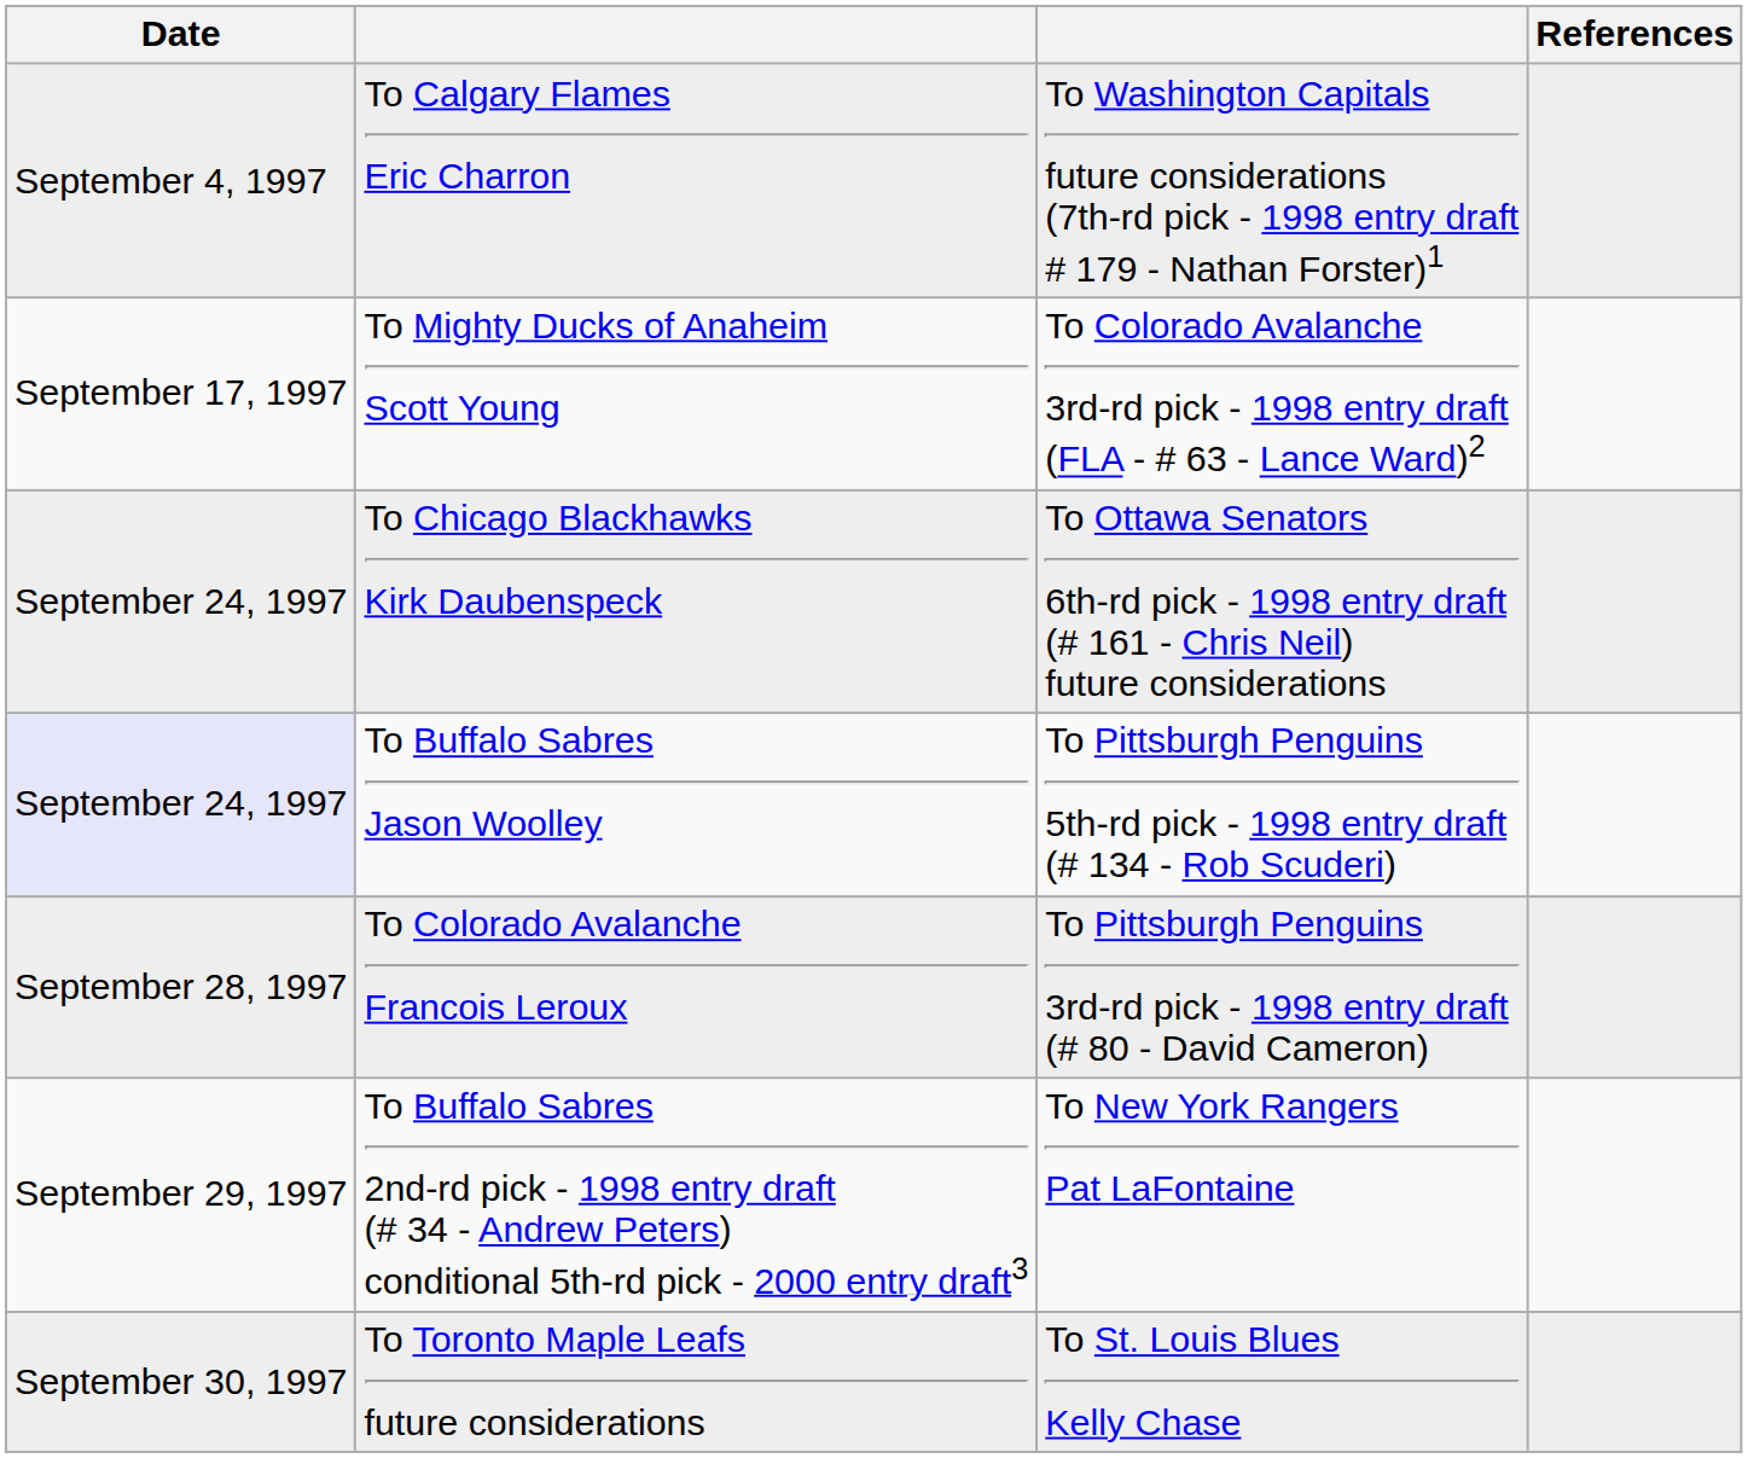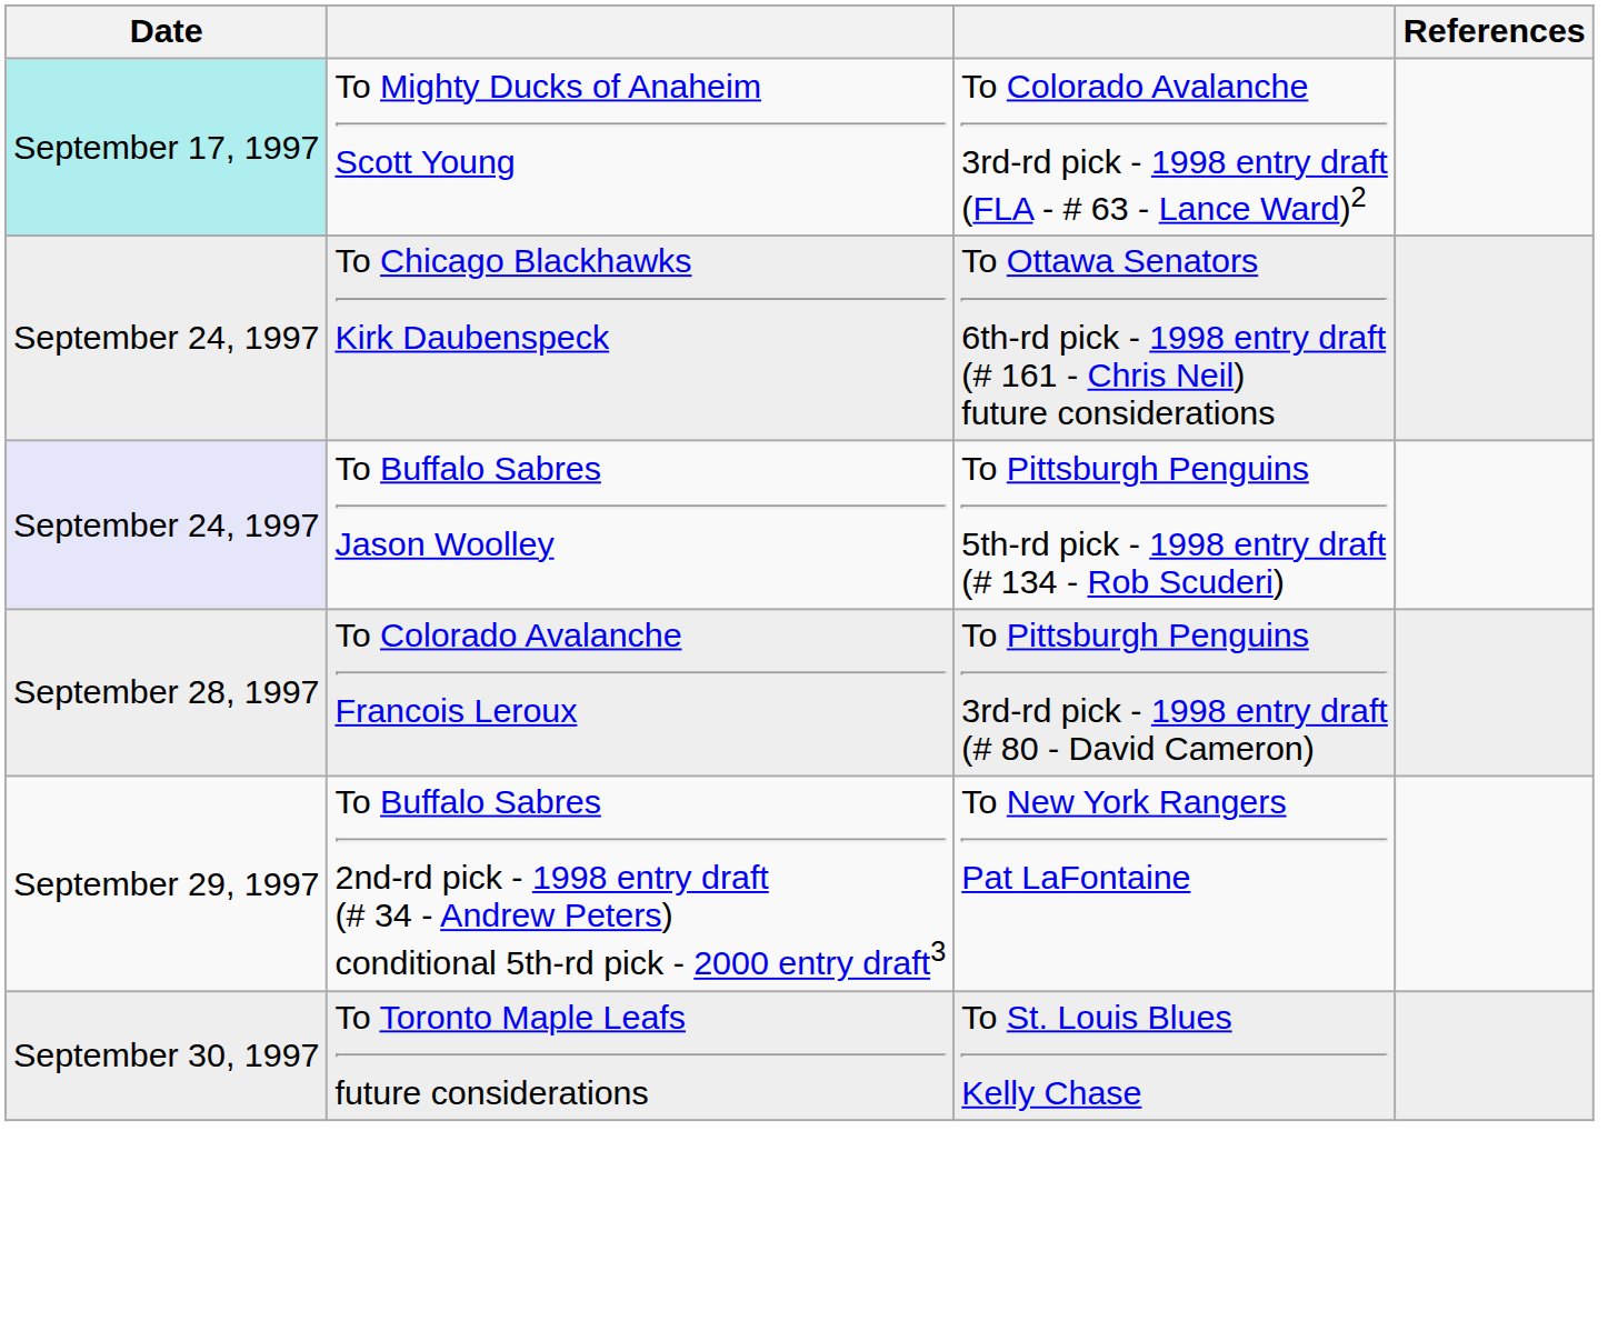 <table class="wikitable">
 <tr>
 <th>Date</th>
 <th></th>
 <th></th>
 <th>References</th>
 </tr>
-<tr bgcolor="#eeeeee">
-<td>September 4, 1997</td>
-<td valign="top">To <a href='#'>Calgary Flames</a><hr><a href='#'>Eric Charron</a></td>
-<td valign="top">To <a href='#'>Washington Capitals</a><hr>future considerations<br>(7th-rd pick - <a href='#'>1998 entry draft</a><br># 179 - Nathan Forster)<sup>1</sup></td>
-<td></td>
-</tr>
 <tr>
-<td>September 17, 1997</td>
+<td style="background: paleturquoise;">September 17, 1997</td>
 <td valign="top">To <a href='#'>Mighty Ducks of Anaheim</a><hr><a href='#'>Scott Young</a></td>
 <td valign="top">To <a href='#'>Colorado Avalanche</a><hr>3rd-rd pick - <a href='#'>1998 entry draft</a><br>(<a href='#'>FLA</a> - # 63 - <a href='#'>Lance Ward</a>)<sup>2</sup></td>
 <td></td>
 </tr>
 <tr bgcolor="#eeeeee">
 <td>September 24, 1997</td>
 <td valign="top">To <a href='#'>Chicago Blackhawks</a><hr><a href='#'>Kirk Daubenspeck</a></td>
 <td valign="top">To <a href='#'>Ottawa Senators</a><hr>6th-rd pick - <a href='#'>1998 entry draft</a><br>(# 161 - <a href='#'>Chris Neil</a>)<br>future considerations</td>
 <td></td>
 </tr>
 <tr>
 <td style="background: lavender;">September 24, 1997</td>
 <td valign="top">To <a href='#'>Buffalo Sabres</a><hr><a href='#'>Jason Woolley</a></td>
 <td valign="top">To <a href='#'>Pittsburgh Penguins</a><hr>5th-rd pick - <a href='#'>1998 entry draft</a><br>(# 134 - <a href='#'>Rob Scuderi</a>)</td>
 <td></td>
 </tr>
 <tr bgcolor="#eeeeee">
 <td>September 28, 1997</td>
 <td valign="top">To <a href='#'>Colorado Avalanche</a><hr><a href='#'>Francois Leroux</a></td>
 <td valign="top">To <a href='#'>Pittsburgh Penguins</a><hr>3rd-rd pick - <a href='#'>1998 entry draft</a><br>(# 80 - David Cameron)</td>
 <td></td>
 </tr>
 <tr>
 <td>September 29, 1997</td>
 <td valign="top">To <a href='#'>Buffalo Sabres</a><hr>2nd-rd pick - <a href='#'>1998 entry draft</a><br>(# 34 - <a href='#'>Andrew Peters</a>)<br>conditional 5th-rd pick - <a href='#'>2000 entry draft</a><sup>3</sup></td>
 <td valign="top">To <a href='#'>New York Rangers</a><hr><a href='#'>Pat LaFontaine</a></td>
 <td></td>
 </tr>
 <tr bgcolor="#eeeeee">
 <td>September 30, 1997</td>
 <td valign="top">To <a href='#'>Toronto Maple Leafs</a><hr>future considerations</td>
 <td valign="top">To <a href='#'>St. Louis Blues</a><hr><a href='#'>Kelly Chase</a></td>
 <td></td>
 </tr>
 </table>
